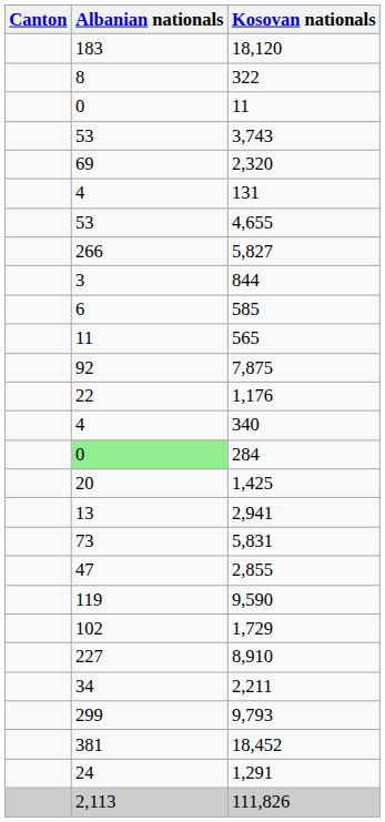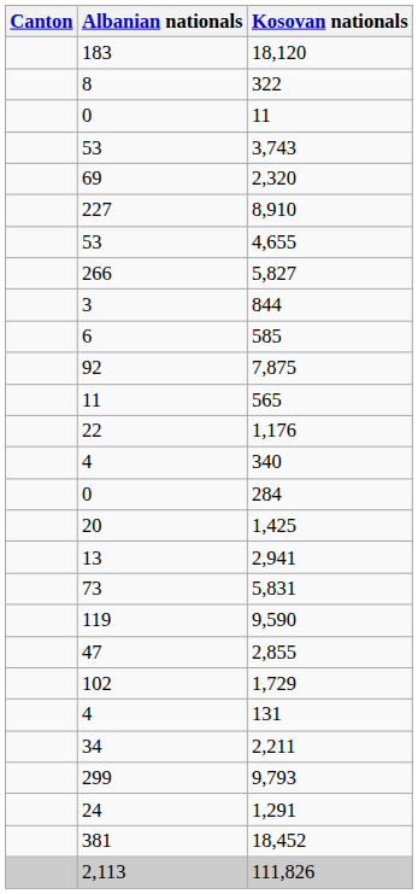 <table class="wikitable sortable collapsible collapsed">
 <tr>
 <th><a href='#'>Canton</a></th>
 <th> <a href='#'>Albanian</a> nationals</th>
 <th> <a href='#'>Kosovan</a> nationals</th>
 </tr>
 <tr>
 <td></td>
 <td>183</td>
 <td>18,120</td>
 </tr>
 <tr>
 <td></td>
 <td>8</td>
 <td>322</td>
 </tr>
 <tr>
 <td></td>
 <td>0</td>
 <td>11</td>
 </tr>
 <tr>
 <td></td>
 <td>53</td>
 <td>3,743</td>
 </tr>
 <tr>
 <td></td>
 <td>69</td>
 <td>2,320</td>
 </tr>
 <tr>
 <td></td>
-<td>4</td>
-<td>131</td>
+<td>227</td>
+<td>8,910</td>
 </tr>
 <tr>
 <td></td>
 <td>53</td>
 <td>4,655</td>
 </tr>
 <tr>
 <td></td>
 <td>266</td>
 <td>5,827</td>
 </tr>
 <tr>
 <td></td>
 <td>3</td>
 <td>844</td>
 </tr>
 <tr>
 <td></td>
 <td>6</td>
 <td>585</td>
 </tr>
 <tr>
 <td></td>
-<td>11</td>
-<td>565</td>
+<td>92</td>
+<td>7,875</td>
 </tr>
 <tr>
 <td></td>
-<td>92</td>
-<td>7,875</td>
+<td>11</td>
+<td>565</td>
 </tr>
 <tr>
 <td></td>
 <td>22</td>
 <td>1,176</td>
 </tr>
 <tr>
 <td></td>
 <td>4</td>
 <td>340</td>
 </tr>
 <tr>
 <td></td>
-<td style="background: lightgreen;">0</td>
+<td>0</td>
 <td>284</td>
 </tr>
 <tr>
 <td></td>
 <td>20</td>
 <td>1,425</td>
 </tr>
 <tr>
 <td></td>
 <td>13</td>
 <td>2,941</td>
 </tr>
 <tr>
 <td></td>
 <td>73</td>
 <td>5,831</td>
 </tr>
 <tr>
 <td></td>
-<td>47</td>
-<td>2,855</td>
+<td>119</td>
+<td>9,590</td>
 </tr>
 <tr>
 <td></td>
-<td>119</td>
-<td>9,590</td>
+<td>47</td>
+<td>2,855</td>
 </tr>
 <tr>
 <td></td>
 <td>102</td>
 <td>1,729</td>
 </tr>
 <tr>
 <td></td>
-<td>227</td>
-<td>8,910</td>
+<td>4</td>
+<td>131</td>
 </tr>
 <tr>
 <td></td>
 <td>34</td>
 <td>2,211</td>
 </tr>
 <tr>
 <td></td>
 <td>299</td>
 <td>9,793</td>
 </tr>
 <tr>
 <td></td>
-<td>381</td>
-<td>18,452</td>
+<td>24</td>
+<td>1,291</td>
 </tr>
 <tr>
 <td></td>
-<td>24</td>
-<td>1,291</td>
+<td>381</td>
+<td>18,452</td>
 </tr>
 <tr>
 <td colspan="1" bgcolor="#CCCCCC"></td>
 <td colspan="1" bgcolor="#CCCCCC">2,113</td>
 <td colspan="1" bgcolor="#CCCCCC">111,826</td>
 </tr>
 <tr>
 </tr>
 </table>
